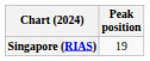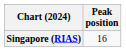 <table class="wikitable plainrowheaders" style="text-align:center">
 <tr>
 <th scope="col">Chart (2024)</th>
 <th scope="col">Peak<br>position</th>
 </tr>
 <tr>
 <th scope="row">Singapore (<a href='#'>RIAS</a>)</th>
-<td>19</td>
+<td>16</td>
 </tr>
 </table>
